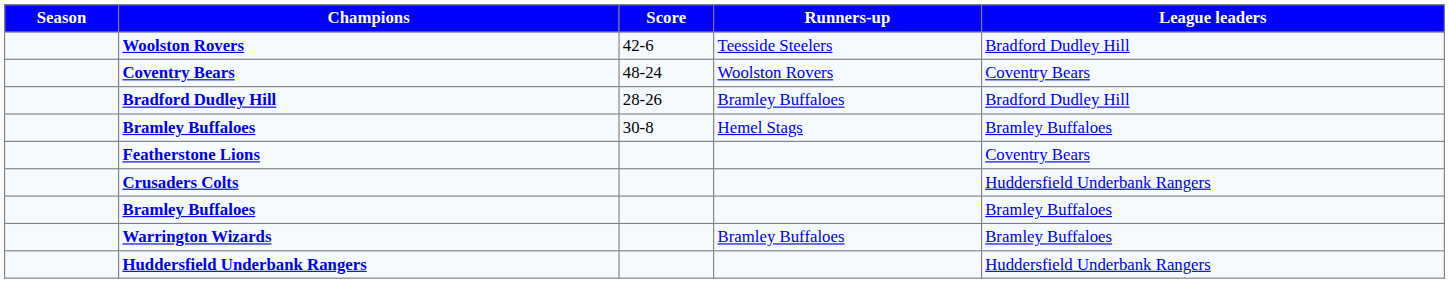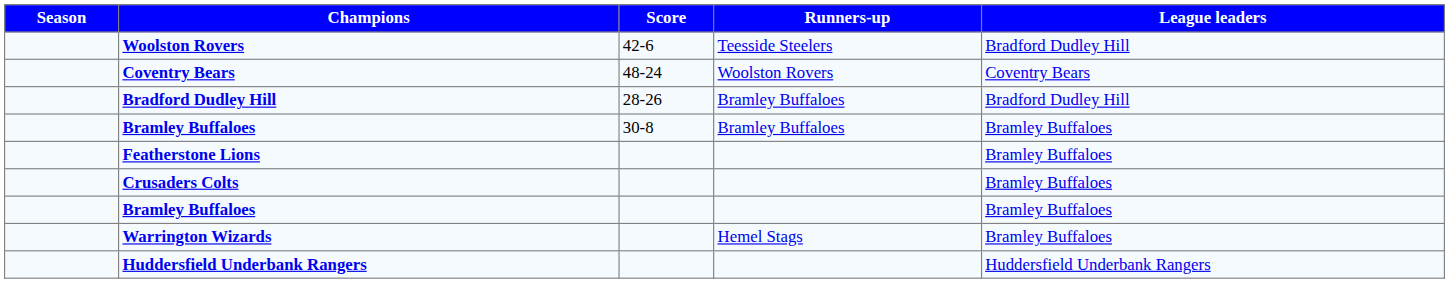 <table border="1" cellpadding="3" cellspacing="0" style="border-collapse:collapse; font-size:92%; width:100%;">
 <tr style="background:blue;">
 <th style="color:white;" "width:21%;">Season</th>
 <th style="color:white;" "width:21%;">Champions</th>
 <th style="color:white;" "width:6%;">Score</th>
 <th style="color:white;" "width:21%;">Runners-up</th>
 <th style="color:white;" "width:21%;">League leaders</th>
 </tr>
 <tr style="background:#f5faff;">
 <td></td>
 <td><strong><a href='#'>Woolston Rovers</a></strong></td>
 <td>42-6</td>
 <td><a href='#'>Teesside Steelers</a></td>
 <td><a href='#'>Bradford Dudley Hill</a></td>
 </tr>
 <tr style="background:#f5faff;">
 <td></td>
 <td><strong><a href='#'>Coventry Bears</a></strong></td>
 <td>48-24</td>
 <td><a href='#'>Woolston Rovers</a></td>
 <td><a href='#'>Coventry Bears</a></td>
 </tr>
 <tr style="background:#f5faff;">
 <td></td>
 <td><strong><a href='#'>Bradford Dudley Hill</a></strong></td>
 <td>28-26</td>
 <td><a href='#'>Bramley Buffaloes</a></td>
 <td><a href='#'>Bradford Dudley Hill</a></td>
 </tr>
 <tr style="background:#f5faff;">
 <td></td>
 <td><strong><a href='#'>Bramley Buffaloes</a></strong></td>
 <td>30-8</td>
-<td><a href='#'>Hemel Stags</a></td>
+<td><a href='#'>Bramley Buffaloes</a></td>
 <td><a href='#'>Bramley Buffaloes</a></td>
 </tr>
 <tr style="background:#f5faff;">
 <td></td>
 <td><strong><a href='#'>Featherstone Lions</a></strong></td>
 <td></td>
 <td></td>
-<td><a href='#'>Coventry Bears</a></td>
+<td><a href='#'>Bramley Buffaloes</a></td>
 </tr>
 <tr style="background:#f5faff;">
 <td></td>
 <td><strong><a href='#'>Crusaders Colts</a></strong></td>
 <td></td>
 <td></td>
-<td><a href='#'>Huddersfield Underbank Rangers</a></td>
+<td><a href='#'>Bramley Buffaloes</a></td>
 </tr>
 <tr style="background:#f5faff;">
 <td></td>
 <td><strong><a href='#'>Bramley Buffaloes</a></strong></td>
 <td></td>
 <td></td>
 <td><a href='#'>Bramley Buffaloes</a></td>
 </tr>
 <tr style="background:#f5faff;">
 <td></td>
 <td><strong><a href='#'>Warrington Wizards</a></strong></td>
 <td></td>
-<td><a href='#'>Bramley Buffaloes</a></td>
+<td><a href='#'>Hemel Stags</a></td>
 <td><a href='#'>Bramley Buffaloes</a></td>
 </tr>
 <tr style="background:#f5faff;">
 <td></td>
 <td><strong><a href='#'>Huddersfield Underbank Rangers</a></strong></td>
 <td></td>
 <td></td>
 <td><a href='#'>Huddersfield Underbank Rangers</a></td>
 </tr>
 </table>
